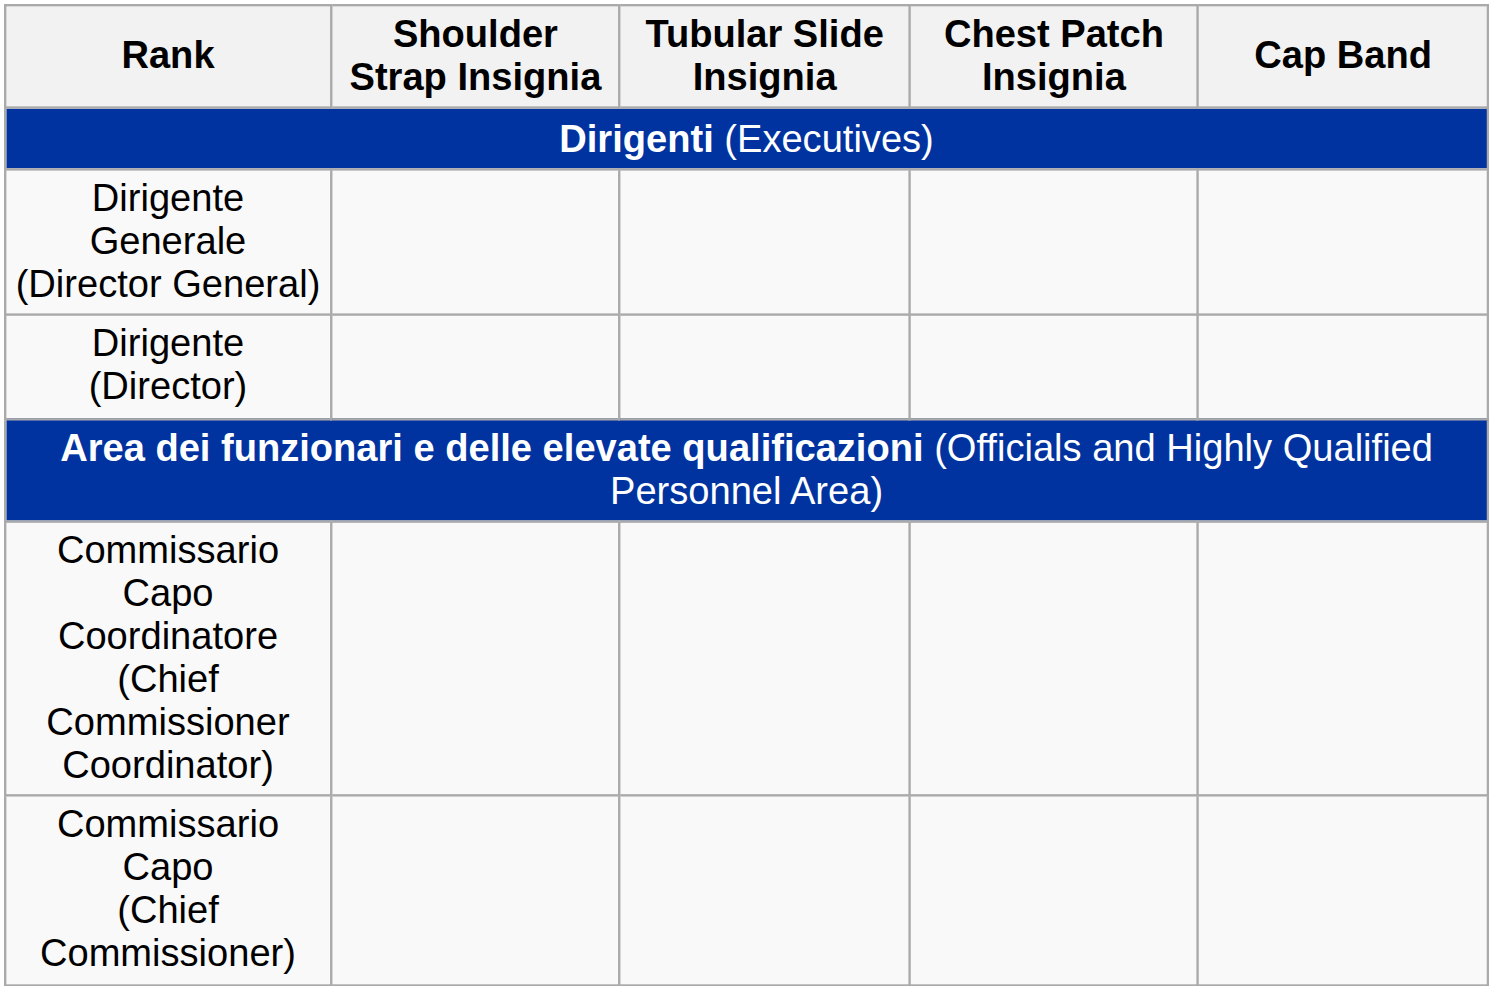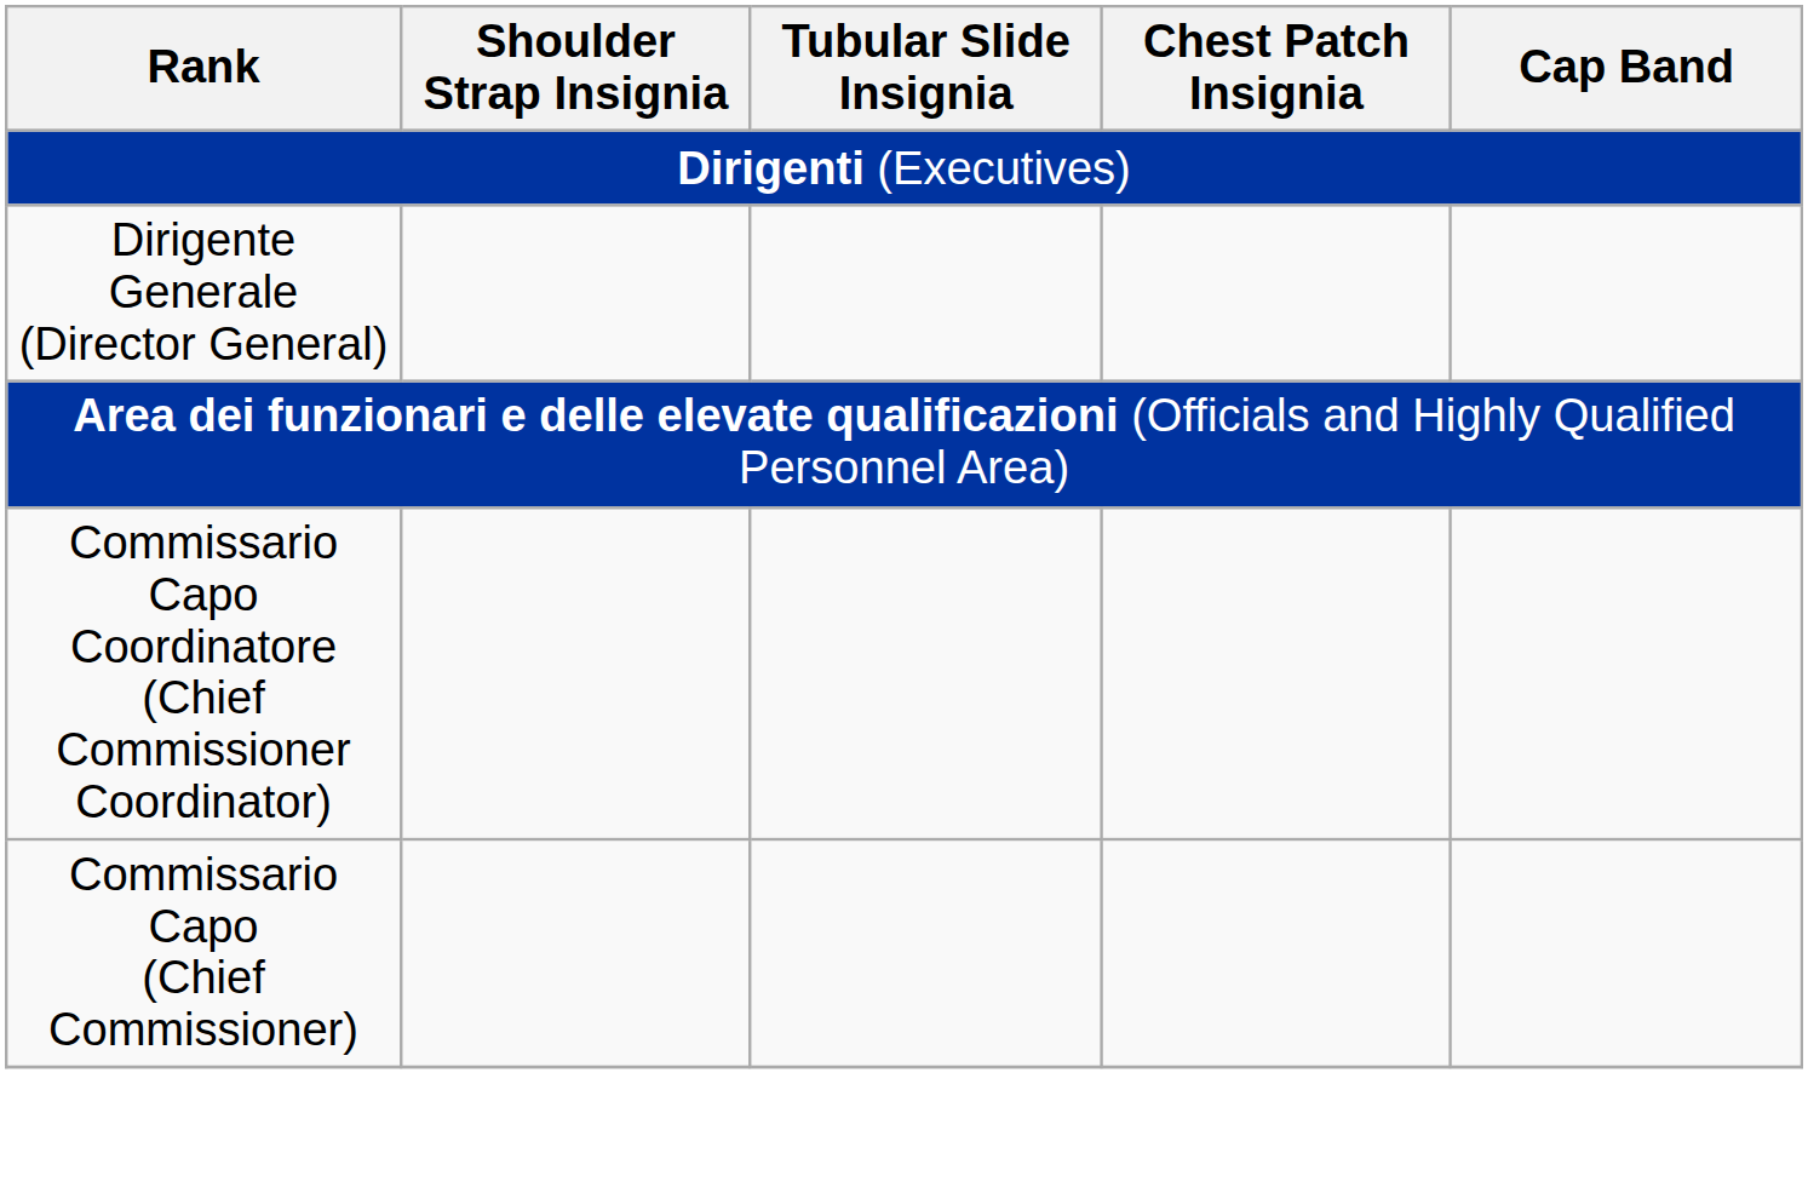 <table class="wikitable" width="100%">
 <tr align="center">
 <th width=16%>Rank</th>
 <th width=16%>Shoulder Strap Insignia</th>
 <th width=16%>Tubular Slide Insignia</th>
 <th width=16%>Chest Patch Insignia</th>
 <th width=16%>Cap Band</th>
 </tr>
 <tr align="center">
 <td colspan="5" bgcolor="#0033a0" style="color: white"><strong>Dirigenti</strong> (Executives)</td>
 </tr>
 <tr align="center">
 <td>Dirigente Generale<br>(Director General)</td>
-<td></td>
-<td></td>
-<td></td>
-<td></td>
-</tr>
-<tr align="center">
-<td>Dirigente<br>(Director)</td>
 <td></td>
 <td></td>
 <td></td>
 <td></td>
 </tr>
 <tr align="center">
 <td colspan="5" bgcolor="#0033a0" style="color: white"><strong>Area dei funzionari e delle elevate qualificazioni</strong> (Officials and Highly Qualified Personnel Area)</td>
 </tr>
 <tr align="center">
 <td>Commissario Capo Coordinatore<br>(Chief Commissioner Coordinator)</td>
 <td></td>
 <td></td>
 <td></td>
 <td></td>
 </tr>
 <tr align="center">
 <td>Commissario Capo<br>(Chief Commissioner)</td>
 <td></td>
 <td></td>
 <td></td>
 <td></td>
 </tr>
 <tr align="center">
 </tr>
 </table>
